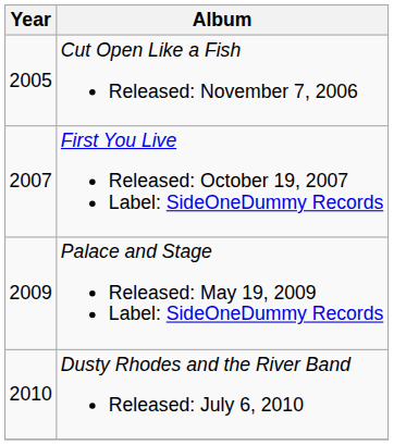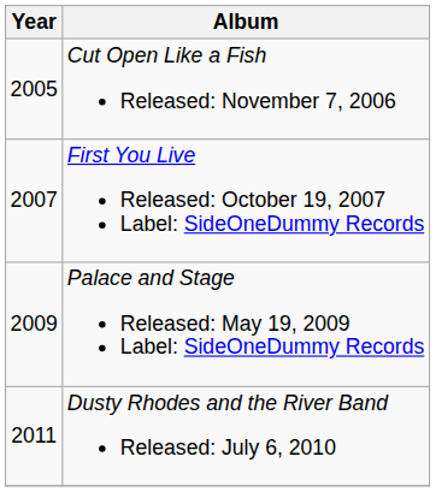 <table class="wikitable" style="text-align:center;">
 <tr>
 <th rowspan="1">Year</th>
 <th rowspan="1">Album</th>
 </tr>
 <tr>
 <td>2005</td>
 <td align="left"><em>Cut Open Like a Fish</em><br><ul><li>Released: November 7, 2006</li></ul></td>
 </tr>
 <tr>
 <td>2007</td>
 <td align="left"><em><a href='#'>First You Live</a></em><br><ul><li>Released: October 19, 2007</li><li>Label: <a href='#'>SideOneDummy Records</a></li></ul></td>
 </tr>
 <tr>
 <td>2009</td>
 <td align="left"><em>Palace and Stage</em><br><ul><li>Released: May 19, 2009</li><li>Label: <a href='#'>SideOneDummy Records</a></li></ul></td>
 </tr>
 <tr>
-<td>2010</td>
+<td>2011</td>
 <td align="left"><em>Dusty Rhodes and the River Band</em><br><ul><li>Released: July 6, 2010</li></ul></td>
 </tr>
 <tr>
 </tr>
 </table>
